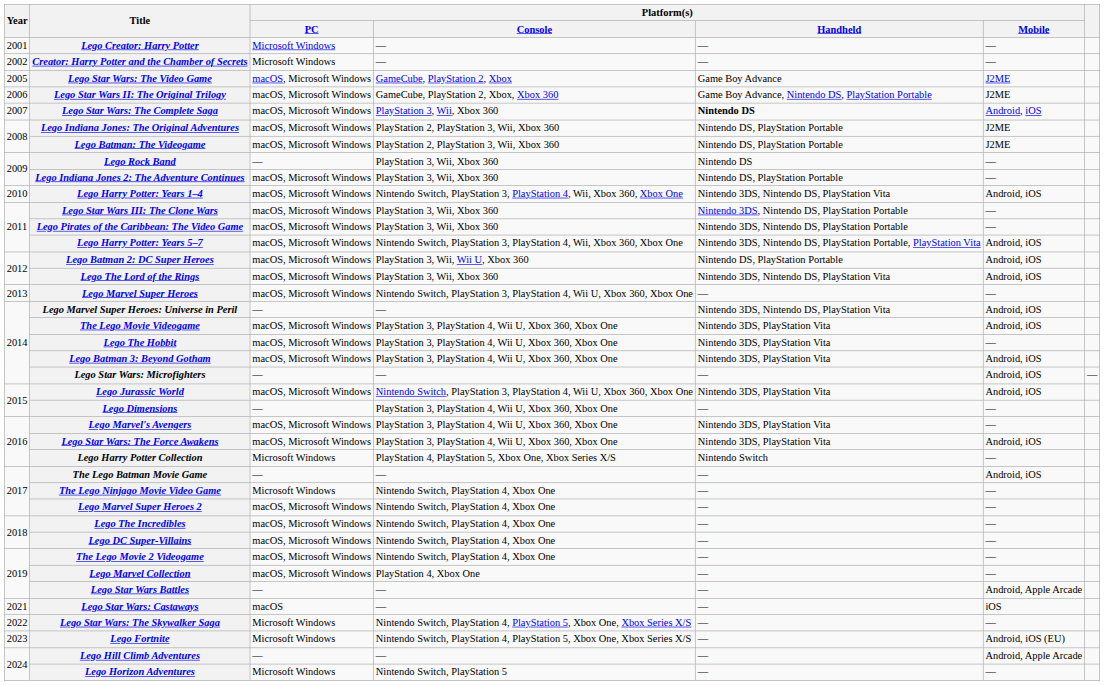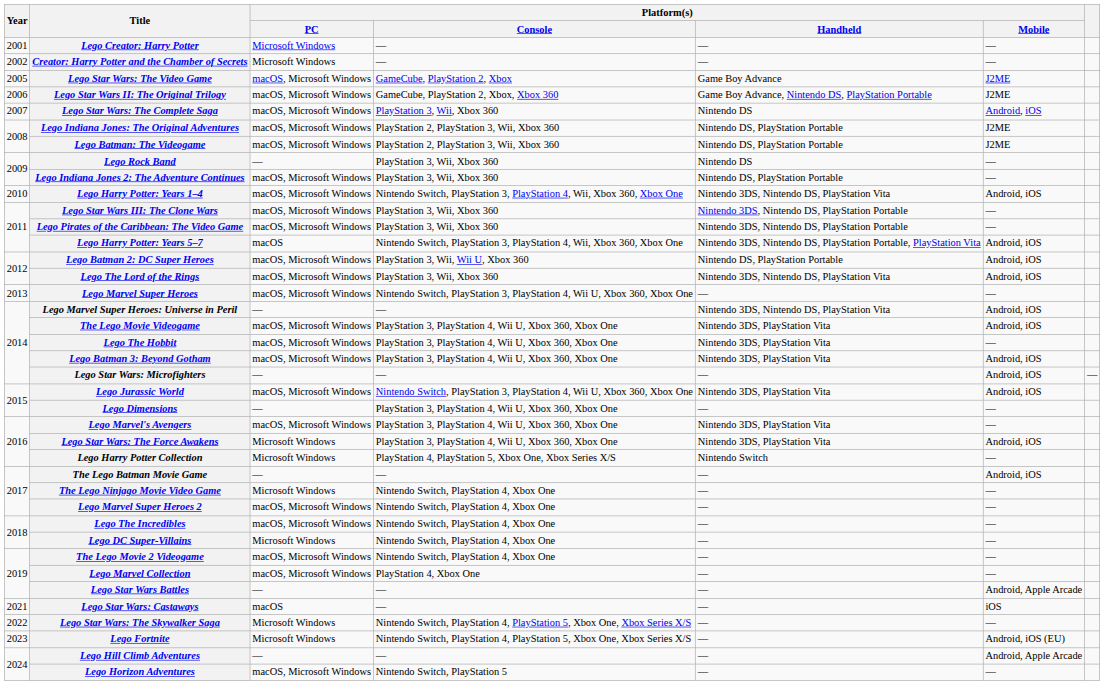 <table class="wikitable sortable plainrowheaders">
 <tr>
 <th scope="col" rowspan="2">Year</th>
 <th scope="col" rowspan="2">Title</th>
 <th scope="col" colspan="4">Platform(s)</th>
 <th scope="col" rowspan="2"></th>
 </tr>
 <tr>
 <th scope="col"><a href='#'>PC</a></th>
 <th scope="col"><a href='#'>Console</a></th>
 <th scope="col"><a href='#'>Handheld</a></th>
 <th scope="col"><a href='#'>Mobile</a></th>
 </tr>
 <tr>
 <td>2001</td>
 <th scope="row"><em><a href='#'>Lego Creator: Harry Potter</a></em></th>
 <td><a href='#'>Microsoft Windows</a></td>
 <td>—</td>
 <td>—</td>
 <td>—</td>
 <td></td>
 </tr>
 <tr>
 <td>2002</td>
 <th scope="row"><em><a href='#'>Creator: Harry Potter and the Chamber of Secrets</a></em></th>
 <td>Microsoft Windows</td>
 <td>—</td>
 <td>—</td>
 <td>—</td>
 <td></td>
 </tr>
 <tr>
 <td>2005</td>
 <th scope="row"><em><a href='#'>Lego Star Wars: The Video Game</a></em></th>
 <td><a href='#'>macOS</a>, Microsoft Windows</td>
 <td><a href='#'>GameCube</a>, <a href='#'>PlayStation 2</a>, <a href='#'>Xbox</a></td>
 <td>Game Boy Advance</td>
 <td><a href='#'>J2ME</a></td>
 <td></td>
 </tr>
 <tr>
 <td>2006</td>
 <th scope="row"><em><a href='#'>Lego Star Wars II: The Original Trilogy</a></em></th>
 <td>macOS, Microsoft Windows</td>
 <td>GameCube, PlayStation 2, Xbox, <a href='#'>Xbox 360</a></td>
 <td>Game Boy Advance, <a href='#'>Nintendo DS</a>, <a href='#'>PlayStation Portable</a></td>
 <td>J2ME</td>
 <td></td>
 </tr>
 <tr>
 <td>2007</td>
 <th scope="row"><em><a href='#'>Lego Star Wars: The Complete Saga</a></em></th>
 <td>macOS, Microsoft Windows</td>
 <td><a href='#'>PlayStation 3</a>, <a href='#'>Wii</a>, Xbox 360</td>
-<td><strong>Nintendo DS</strong></td>
+<td>Nintendo DS</td>
 <td><a href='#'>Android</a>, <a href='#'>iOS</a></td>
 <td></td>
 </tr>
 <tr>
 <td rowspan="2">2008</td>
 <th scope="row"><em><a href='#'>Lego Indiana Jones: The Original Adventures</a></em></th>
 <td>macOS, Microsoft Windows</td>
 <td>PlayStation 2, PlayStation 3, Wii, Xbox 360</td>
 <td>Nintendo DS, PlayStation Portable</td>
 <td>J2ME</td>
 <td></td>
 </tr>
 <tr>
 <th scope="row"><em><a href='#'>Lego Batman: The Videogame</a></em></th>
 <td>macOS, Microsoft Windows</td>
 <td>PlayStation 2, PlayStation 3, Wii, Xbox 360</td>
 <td>Nintendo DS, PlayStation Portable</td>
 <td>J2ME</td>
 <td></td>
 </tr>
 <tr>
 <td rowspan="2">2009</td>
 <th scope="row"><em><a href='#'>Lego Rock Band</a></em></th>
 <td>—</td>
 <td>PlayStation 3, Wii, Xbox 360</td>
 <td>Nintendo DS</td>
 <td>—</td>
 <td></td>
 </tr>
 <tr>
 <th scope="row"><em><a href='#'>Lego Indiana Jones 2: The Adventure Continues</a></em></th>
 <td>macOS, Microsoft Windows</td>
 <td>PlayStation 3, Wii, Xbox 360</td>
 <td>Nintendo DS, PlayStation Portable</td>
 <td>—</td>
 <td></td>
 </tr>
 <tr>
 <td>2010</td>
 <th scope="row"><em><a href='#'>Lego Harry Potter: Years 1–4</a></em></th>
 <td>macOS, Microsoft Windows</td>
 <td>Nintendo Switch, PlayStation 3, <a href='#'>PlayStation 4</a>, Wii, Xbox 360, <a href='#'>Xbox One</a></td>
 <td>Nintendo 3DS, Nintendo DS, PlayStation Vita</td>
 <td>Android, iOS</td>
 <td></td>
 </tr>
 <tr>
 <td rowspan="3">2011</td>
 <th scope="row"><em><a href='#'>Lego Star Wars III: The Clone Wars</a></em></th>
 <td>macOS, Microsoft Windows</td>
 <td>PlayStation 3, Wii, Xbox 360</td>
 <td><a href='#'>Nintendo 3DS</a>, Nintendo DS, PlayStation Portable</td>
 <td>—</td>
 <td></td>
 </tr>
 <tr>
 <th scope="row"><em><a href='#'>Lego Pirates of the Caribbean: The Video Game</a></em></th>
 <td>macOS, Microsoft Windows</td>
 <td>PlayStation 3, Wii, Xbox 360</td>
 <td>Nintendo 3DS, Nintendo DS, PlayStation Portable</td>
 <td>—</td>
 <td></td>
 </tr>
 <tr>
 <th scope="row"><em><a href='#'>Lego Harry Potter: Years 5–7</a></em></th>
-<td>macOS, Microsoft Windows</td>
+<td>macOS</td>
 <td>Nintendo Switch, PlayStation 3, PlayStation 4, Wii, Xbox 360, Xbox One</td>
 <td>Nintendo 3DS, Nintendo DS, PlayStation Portable, <a href='#'>PlayStation Vita</a></td>
 <td>Android, iOS</td>
 <td></td>
 </tr>
 <tr>
 <td rowspan="2">2012</td>
 <th scope="row"><em><a href='#'>Lego Batman 2: DC Super Heroes</a></em></th>
 <td>macOS, Microsoft Windows</td>
 <td>PlayStation 3, Wii, <a href='#'>Wii U</a>, Xbox 360</td>
 <td>Nintendo DS, PlayStation Portable</td>
 <td>Android, iOS</td>
 <td></td>
 </tr>
 <tr>
 <th scope="row"><em><a href='#'>Lego The Lord of the Rings</a></em></th>
 <td>macOS, Microsoft Windows</td>
 <td>PlayStation 3, Wii, Xbox 360</td>
 <td>Nintendo 3DS, Nintendo DS, PlayStation Vita</td>
 <td>Android, iOS</td>
 <td></td>
 </tr>
 <tr>
 <td>2013</td>
 <th scope="row"><em><a href='#'>Lego Marvel Super Heroes</a></em></th>
 <td>macOS, Microsoft Windows</td>
 <td>Nintendo Switch, PlayStation 3, PlayStation 4, Wii U, Xbox 360, Xbox One</td>
 <td>—</td>
 <td>—</td>
 <td></td>
 </tr>
 <tr>
 <td rowspan="5">2014</td>
 <th scope="row"><em>Lego Marvel Super Heroes: Universe in Peril</em></th>
 <td>—</td>
 <td>—</td>
 <td>Nintendo 3DS, Nintendo DS, PlayStation Vita</td>
 <td>Android, iOS</td>
 <td></td>
 </tr>
 <tr>
 <th scope="row"><em><a href='#'>The Lego Movie Videogame</a></em></th>
 <td>macOS, Microsoft Windows</td>
 <td>PlayStation 3, PlayStation 4, Wii U, Xbox 360, Xbox One</td>
 <td>Nintendo 3DS, PlayStation Vita</td>
 <td>Android, iOS</td>
 <td></td>
 </tr>
 <tr>
 <th scope="row"><em><a href='#'>Lego The Hobbit</a></em></th>
 <td>macOS, Microsoft Windows</td>
 <td>PlayStation 3, PlayStation 4, Wii U, Xbox 360, Xbox One</td>
 <td>Nintendo 3DS, PlayStation Vita</td>
 <td>—</td>
 <td></td>
 </tr>
 <tr>
 <th scope="row"><em><a href='#'>Lego Batman 3: Beyond Gotham</a></em></th>
 <td>macOS, Microsoft Windows</td>
 <td>PlayStation 3, PlayStation 4, Wii U, Xbox 360, Xbox One</td>
 <td>Nintendo 3DS, PlayStation Vita</td>
 <td>Android, iOS</td>
 <td></td>
 </tr>
 <tr>
 <th scope="row"><em>Lego Star Wars: Microfighters</em></th>
 <td>—</td>
 <td>—</td>
 <td>—</td>
 <td>Android, iOS</td>
 <td>—</td>
 </tr>
 <tr>
 <td rowspan="2">2015</td>
 <th scope="row"><em><a href='#'>Lego Jurassic World</a></em></th>
 <td>macOS, Microsoft Windows</td>
 <td><a href='#'>Nintendo Switch</a>, PlayStation 3, PlayStation 4, Wii U, Xbox 360, Xbox One</td>
 <td>Nintendo 3DS, PlayStation Vita</td>
 <td>Android, iOS</td>
 <td></td>
 </tr>
 <tr>
 <th scope="row"><em><a href='#'>Lego Dimensions</a></em></th>
 <td>—</td>
 <td>PlayStation 3, PlayStation 4, Wii U, Xbox 360, Xbox One</td>
 <td>—</td>
 <td>—</td>
 <td></td>
 </tr>
 <tr>
 <td rowspan="3">2016</td>
 <th scope="row"><em><a href='#'>Lego Marvel's Avengers</a></em></th>
 <td>macOS, Microsoft Windows</td>
 <td>PlayStation 3, PlayStation 4, Wii U, Xbox 360, Xbox One</td>
 <td>Nintendo 3DS, PlayStation Vita</td>
 <td>—</td>
 <td></td>
 </tr>
 <tr>
 <th scope="row"><em><a href='#'>Lego Star Wars: The Force Awakens</a></em></th>
-<td>macOS, Microsoft Windows</td>
+<td>Microsoft Windows</td>
 <td>PlayStation 3, PlayStation 4, Wii U, Xbox 360, Xbox One</td>
 <td>Nintendo 3DS, PlayStation Vita</td>
 <td>Android, iOS</td>
 <td></td>
 </tr>
 <tr>
 <th scope="row"><em>Lego Harry Potter Collection</em></th>
 <td>Microsoft Windows</td>
 <td>PlayStation 4, PlayStation 5, Xbox One, Xbox Series X/S</td>
 <td>Nintendo Switch</td>
 <td>—</td>
 <td></td>
 </tr>
 <tr>
 <td rowspan="3">2017</td>
 <th scope="row"><em>The Lego Batman Movie Game</em></th>
 <td>—</td>
 <td>—</td>
 <td>—</td>
 <td>Android, iOS</td>
 <td></td>
 </tr>
 <tr>
 <th scope="row"><em><a href='#'>The Lego Ninjago Movie Video Game</a></em></th>
 <td>Microsoft Windows</td>
 <td>Nintendo Switch, PlayStation 4, Xbox One</td>
 <td>—</td>
 <td>—</td>
 <td></td>
 </tr>
 <tr>
 <th scope="row"><em><a href='#'>Lego Marvel Super Heroes 2</a></em></th>
 <td>macOS, Microsoft Windows</td>
 <td>Nintendo Switch, PlayStation 4, Xbox One</td>
 <td>—</td>
 <td>—</td>
 <td></td>
 </tr>
 <tr>
 <td rowspan="2">2018</td>
 <th scope="row"><em><a href='#'>Lego The Incredibles</a></em></th>
 <td>macOS, Microsoft Windows</td>
 <td>Nintendo Switch, PlayStation 4, Xbox One</td>
 <td>—</td>
 <td>—</td>
 <td></td>
 </tr>
 <tr>
 <th scope="row"><em><a href='#'>Lego DC Super-Villains</a></em></th>
-<td>macOS, Microsoft Windows</td>
+<td>Microsoft Windows</td>
 <td>Nintendo Switch, PlayStation 4, Xbox One</td>
 <td>—</td>
 <td>—</td>
 <td></td>
 </tr>
 <tr>
 <td rowspan="3">2019</td>
 <th scope="row"><em><a href='#'>The Lego Movie 2 Videogame</a></em></th>
 <td>macOS, Microsoft Windows</td>
 <td>Nintendo Switch, PlayStation 4, Xbox One</td>
 <td>—</td>
 <td>—</td>
 <td></td>
 </tr>
 <tr>
 <th scope="row"><em><a href='#'>Lego Marvel Collection</a></em></th>
 <td>macOS, Microsoft Windows</td>
 <td>PlayStation 4, Xbox One</td>
 <td>—</td>
 <td>—</td>
 <td></td>
 </tr>
 <tr>
 <th scope="row"><em><a href='#'>Lego Star Wars Battles</a></em></th>
 <td>—</td>
 <td>—</td>
 <td>—</td>
 <td>Android, Apple Arcade</td>
 </tr>
 <tr>
 <td>2021</td>
 <th scope="row"><em><a href='#'>Lego Star Wars: Castaways</a></em></th>
 <td>macOS</td>
 <td>—</td>
 <td>—</td>
 <td>iOS</td>
 <td></td>
 </tr>
 <tr>
 <td>2022</td>
 <th scope="row"><em><a href='#'>Lego Star Wars: The Skywalker Saga</a></em></th>
 <td>Microsoft Windows</td>
 <td>Nintendo Switch, PlayStation 4, <a href='#'>PlayStation 5</a>, Xbox One, <a href='#'>Xbox Series X/S</a></td>
 <td>—</td>
 <td>—</td>
 <td></td>
 </tr>
 <tr>
 <td>2023</td>
 <th scope="row"><em><a href='#'>Lego Fortnite</a></em></th>
 <td>Microsoft Windows</td>
 <td>Nintendo Switch, PlayStation 4, PlayStation 5, Xbox One, Xbox Series X/S</td>
 <td>—</td>
 <td>Android, iOS (EU)</td>
 <td></td>
 </tr>
 <tr>
 <td rowspan="2">2024</td>
 <th scope="row"><em><a href='#'>Lego Hill Climb Adventures</a></em></th>
 <td>—</td>
 <td>—</td>
 <td>—</td>
 <td>Android, Apple Arcade</td>
 <td></td>
 </tr>
 <tr>
 <th scope="row"><em><a href='#'>Lego Horizon Adventures</a></em></th>
-<td>Microsoft Windows</td>
+<td>macOS, Microsoft Windows</td>
 <td>Nintendo Switch, PlayStation 5</td>
 <td>—</td>
 <td>—</td>
 <td></td>
 </tr>
 </table>
